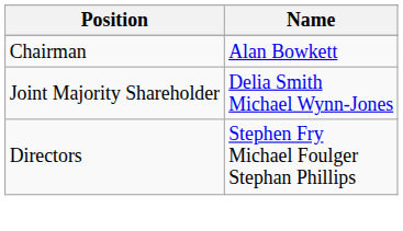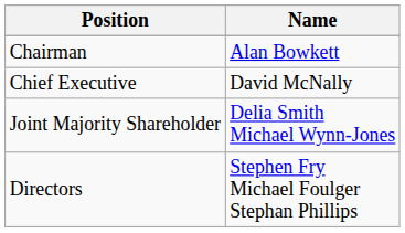 <table class="wikitable" style="text-align: left">
 <tr>
 </tr>
 <tr>
 <th>Position</th>
 <th>Name</th>
 </tr>
 <tr>
 </tr>
 <tr>
 <td>Chairman</td>
 <td>  <a href='#'>Alan Bowkett</a></td>
 </tr>
 <tr>
+<td>Chief Executive</td>
+<td>  David McNally</td>
+</tr>
+<tr>
 <td>Joint Majority Shareholder</td>
 <td>  <a href='#'>Delia Smith</a><br>      <a href='#'>Michael Wynn-Jones</a></td>
 </tr>
 <tr>
 <td>Directors</td>
 <td>  <a href='#'>Stephen Fry</a><br>  Michael Foulger<br>  Stephan Phillips</td>
 </tr>
 </table>
